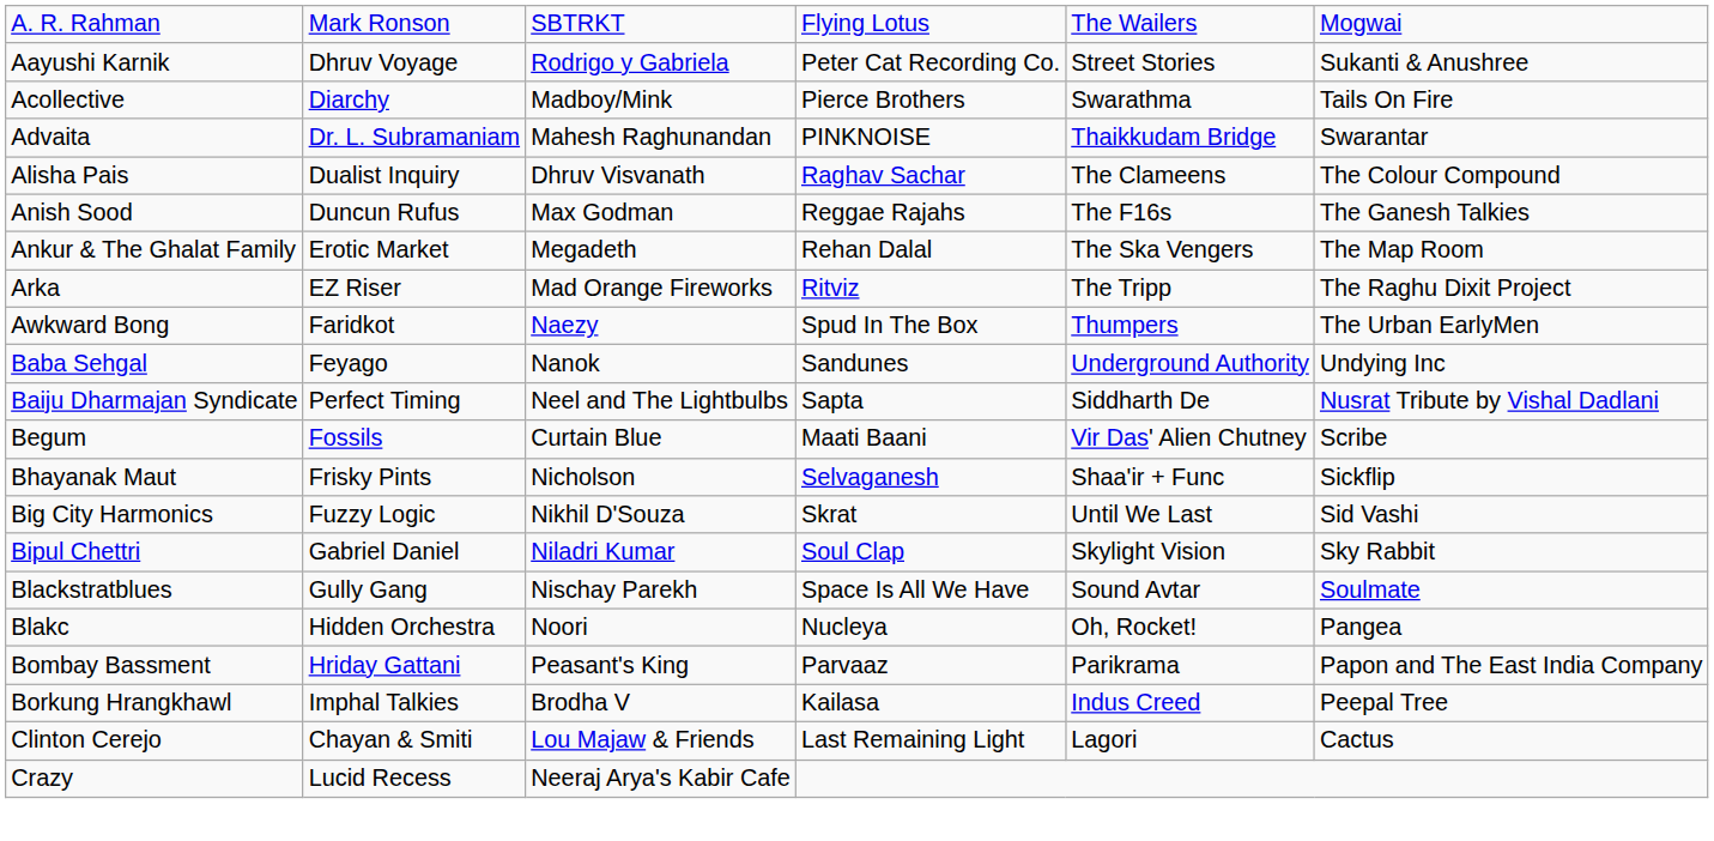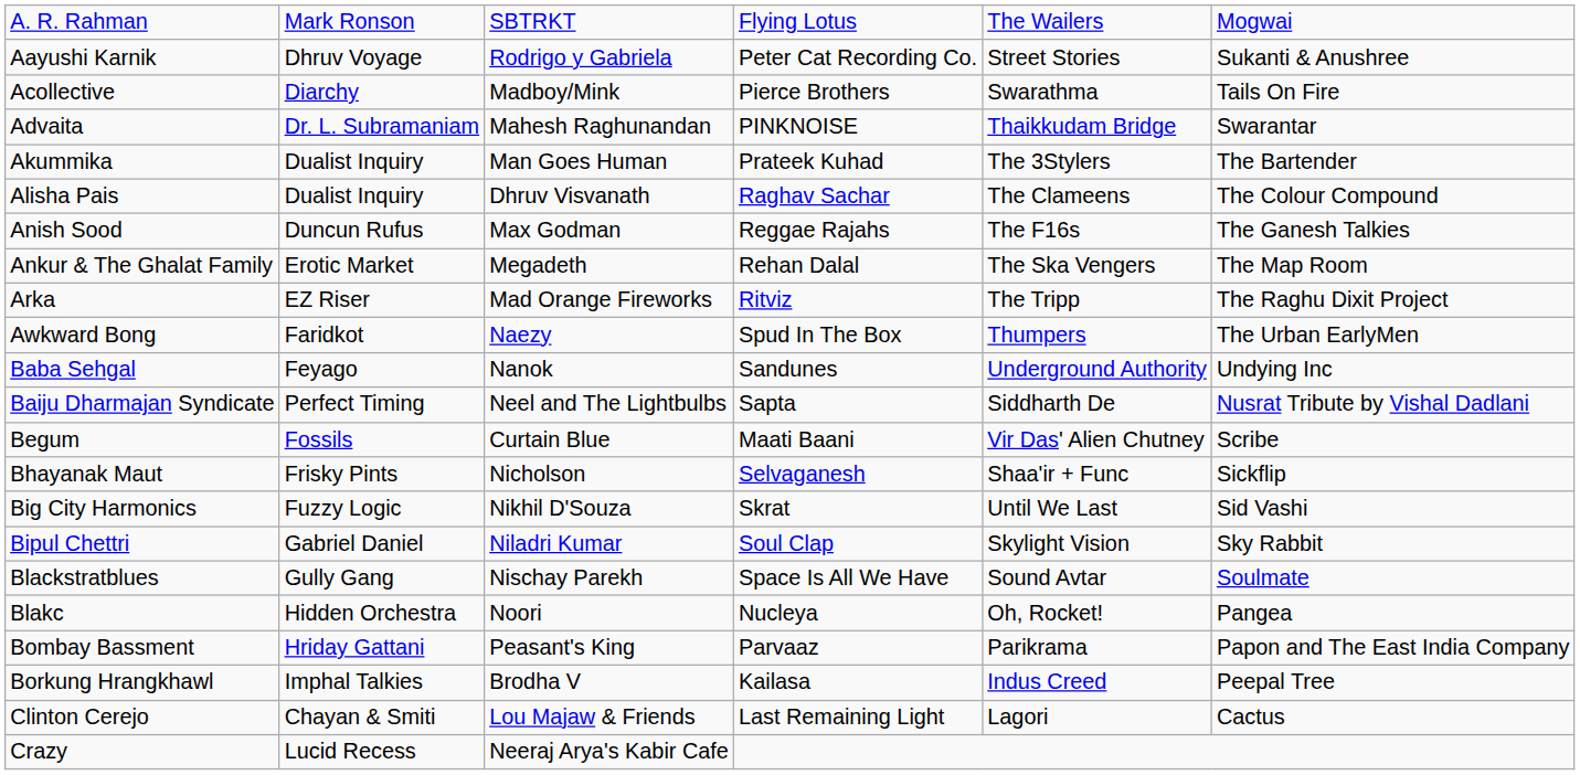 <table class="wikitable mw-collapsible mw-collapsed">
 <tr>
 <td><a href='#'>A. R. Rahman</a></td>
 <td><a href='#'>Mark Ronson</a></td>
 <td><a href='#'>SBTRKT</a></td>
 <td><a href='#'>Flying Lotus</a></td>
 <td><a href='#'>The Wailers</a></td>
 <td><a href='#'>Mogwai</a></td>
 </tr>
 <tr>
 <td>Aayushi Karnik</td>
 <td>Dhruv Voyage</td>
 <td><a href='#'>Rodrigo y Gabriela</a></td>
 <td>Peter Cat Recording Co.</td>
 <td>Street Stories</td>
 <td>Sukanti & Anushree</td>
 </tr>
 <tr>
 <td>Acollective</td>
 <td><a href='#'>Diarchy</a></td>
 <td>Madboy/Mink</td>
 <td>Pierce Brothers</td>
 <td>Swarathma</td>
 <td>Tails On Fire</td>
 </tr>
 <tr>
 <td>Advaita</td>
 <td><a href='#'>Dr. L. Subramaniam</a></td>
 <td>Mahesh Raghunandan</td>
 <td>PINKNOISE</td>
 <td><a href='#'>Thaikkudam Bridge</a></td>
 <td>Swarantar</td>
+</tr>
+<tr>
+<td>Akummika</td>
+<td>Dualist Inquiry</td>
+<td>Man Goes Human</td>
+<td>Prateek Kuhad</td>
+<td>The 3Stylers</td>
+<td>The Bartender</td>
 </tr>
 <tr>
 <td>Alisha Pais</td>
 <td>Dualist Inquiry</td>
 <td>Dhruv Visvanath</td>
 <td><a href='#'>Raghav Sachar</a></td>
 <td>The Clameens</td>
 <td>The Colour Compound</td>
 </tr>
 <tr>
 <td>Anish Sood</td>
 <td>Duncun Rufus</td>
 <td>Max Godman</td>
 <td>Reggae Rajahs</td>
 <td>The F16s</td>
 <td>The Ganesh Talkies</td>
 </tr>
 <tr>
 <td>Ankur & The Ghalat Family</td>
 <td>Erotic Market</td>
 <td>Megadeth</td>
 <td>Rehan Dalal</td>
 <td>The Ska Vengers</td>
 <td>The Map Room</td>
 </tr>
 <tr>
 <td>Arka</td>
 <td>EZ Riser</td>
 <td>Mad Orange Fireworks</td>
 <td><a href='#'>Ritviz</a></td>
 <td>The Tripp</td>
 <td>The Raghu Dixit Project</td>
 </tr>
 <tr>
 <td>Awkward Bong</td>
 <td>Faridkot</td>
 <td><a href='#'>Naezy</a></td>
 <td>Spud In The Box</td>
 <td><a href='#'>Thumpers</a></td>
 <td>The Urban EarlyMen</td>
 </tr>
 <tr>
 <td><a href='#'>Baba Sehgal</a></td>
 <td>Feyago</td>
 <td>Nanok</td>
 <td>Sandunes</td>
 <td><a href='#'>Underground Authority</a></td>
 <td>Undying Inc</td>
 </tr>
 <tr>
 <td><a href='#'>Baiju Dharmajan</a> Syndicate</td>
 <td>Perfect Timing</td>
 <td>Neel and The Lightbulbs</td>
 <td>Sapta</td>
 <td>Siddharth De</td>
 <td><a href='#'>Nusrat</a> Tribute by <a href='#'>Vishal Dadlani</a></td>
 </tr>
 <tr>
 <td>Begum</td>
 <td><a href='#'>Fossils</a></td>
 <td>Curtain Blue</td>
 <td>Maati Baani</td>
 <td><a href='#'>Vir Das</a>' Alien Chutney</td>
 <td>Scribe</td>
 </tr>
 <tr>
 <td>Bhayanak Maut</td>
 <td>Frisky Pints</td>
 <td>Nicholson</td>
 <td><a href='#'>Selvaganesh</a></td>
 <td>Shaa'ir + Func</td>
 <td>Sickflip</td>
 </tr>
 <tr>
 <td>Big City Harmonics</td>
 <td>Fuzzy Logic</td>
 <td>Nikhil D'Souza</td>
 <td>Skrat</td>
 <td>Until We Last</td>
 <td>Sid Vashi</td>
 </tr>
 <tr>
 <td><a href='#'>Bipul Chettri</a></td>
 <td>Gabriel Daniel</td>
 <td><a href='#'>Niladri Kumar</a></td>
 <td><a href='#'>Soul Clap</a></td>
 <td>Skylight Vision</td>
 <td>Sky Rabbit</td>
 </tr>
 <tr>
 <td>Blackstratblues</td>
 <td>Gully Gang</td>
 <td>Nischay Parekh</td>
 <td>Space Is All We Have</td>
 <td>Sound Avtar</td>
 <td><a href='#'>Soulmate</a></td>
 </tr>
 <tr>
 <td>Blakc</td>
 <td>Hidden Orchestra</td>
 <td>Noori</td>
 <td>Nucleya</td>
 <td>Oh, Rocket!</td>
 <td>Pangea</td>
 </tr>
 <tr>
 <td>Bombay Bassment</td>
 <td><a href='#'>Hriday Gattani</a></td>
 <td>Peasant's King</td>
 <td>Parvaaz</td>
 <td>Parikrama</td>
 <td>Papon and The East India Company</td>
 </tr>
 <tr>
 <td>Borkung Hrangkhawl</td>
 <td>Imphal Talkies</td>
 <td>Brodha V</td>
 <td>Kailasa</td>
 <td><a href='#'>Indus Creed</a></td>
 <td>Peepal Tree</td>
 </tr>
 <tr>
 <td>Clinton Cerejo</td>
 <td>Chayan & Smiti</td>
 <td><a href='#'>Lou Majaw</a> & Friends</td>
 <td>Last Remaining Light</td>
 <td>Lagori</td>
 <td>Cactus</td>
 </tr>
 <tr>
 <td>Crazy</td>
 <td>Lucid Recess</td>
 <td>Neeraj Arya's Kabir Cafe</td>
 <td colspan="3"></td>
 </tr>
 </table>
